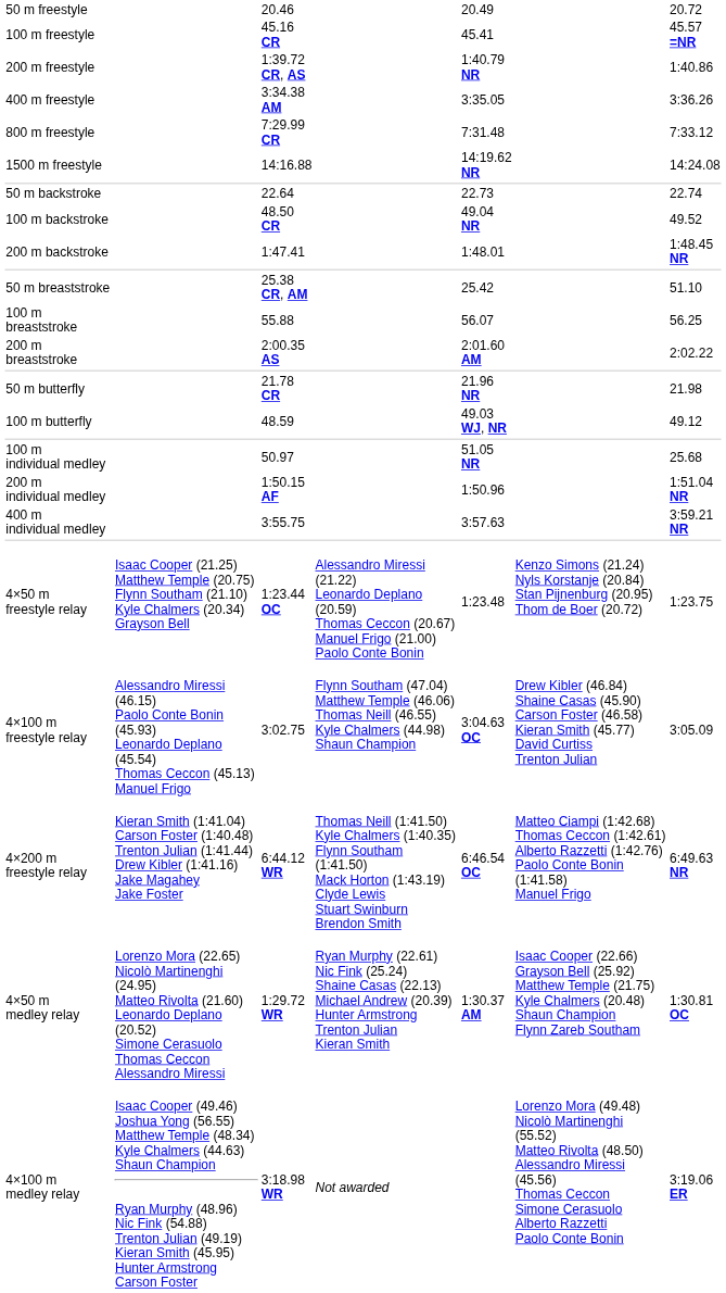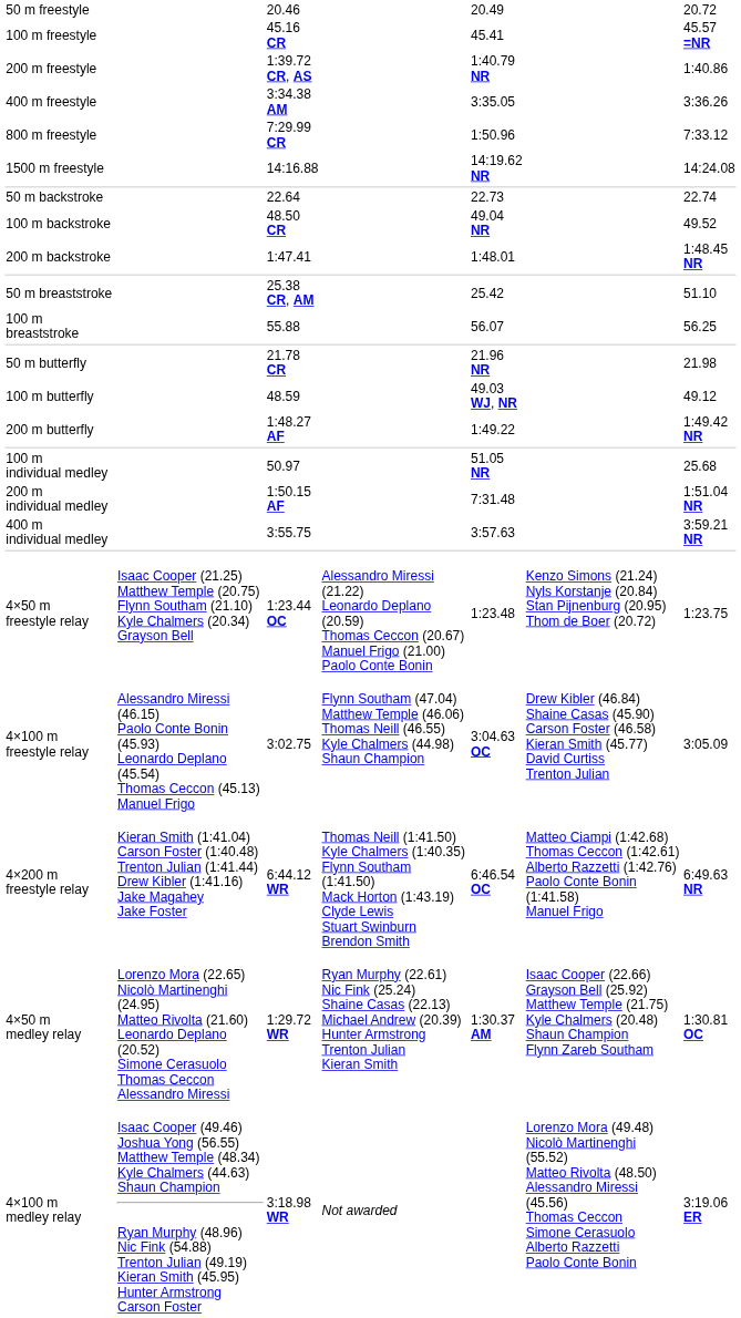 <table>
 <tr>
 <td>50 m freestyle<br></td>
 <td></td>
 <td>20.46</td>
 <td></td>
 <td>20.49</td>
 <td></td>
 <td>20.72</td>
 </tr>
 <tr>
 <td>100 m freestyle<br></td>
 <td></td>
 <td>45.16<br><strong><a href='#'>CR</a></strong></td>
 <td></td>
 <td>45.41</td>
 <td></td>
 <td>45.57<br><strong><a href='#'>=NR</a></strong></td>
 </tr>
 <tr>
 <td>200 m freestyle<br></td>
 <td></td>
 <td>1:39.72<br><strong><a href='#'>CR</a></strong>, <strong><a href='#'>AS</a></strong></td>
 <td></td>
 <td>1:40.79<br><strong><a href='#'>NR</a></strong></td>
 <td></td>
 <td>1:40.86</td>
 </tr>
 <tr>
 <td>400 m freestyle<br></td>
 <td></td>
 <td>3:34.38<br><strong><a href='#'>AM</a></strong></td>
 <td></td>
 <td>3:35.05</td>
 <td></td>
 <td>3:36.26</td>
 </tr>
 <tr>
 <td>800 m freestyle<br></td>
 <td></td>
 <td>7:29.99<br><strong><a href='#'>CR</a></strong></td>
 <td></td>
-<td>7:31.48</td>
+<td>1:50.96</td>
 <td></td>
 <td>7:33.12</td>
 </tr>
 <tr>
 <td>1500 m freestyle<br></td>
 <td></td>
 <td>14:16.88</td>
 <td></td>
 <td>14:19.62<br><strong><a href='#'>NR</a></strong></td>
 <td></td>
 <td>14:24.08</td>
 </tr>
 <tr bgcolor=#DDDDDD>
 <td colspan=7></td>
 </tr>
 <tr>
 <td>50 m backstroke<br></td>
 <td></td>
 <td>22.64</td>
 <td></td>
 <td>22.73</td>
 <td></td>
 <td>22.74</td>
 </tr>
 <tr>
 <td>100 m backstroke<br></td>
 <td></td>
 <td>48.50<br><strong><a href='#'>CR</a></strong></td>
 <td></td>
 <td>49.04<br><strong><a href='#'>NR</a></strong></td>
 <td></td>
 <td>49.52</td>
 </tr>
 <tr>
 <td>200 m backstroke<br></td>
 <td></td>
 <td>1:47.41</td>
 <td></td>
 <td>1:48.01</td>
 <td></td>
 <td>1:48.45<br><strong><a href='#'>NR</a></strong></td>
 </tr>
 <tr bgcolor=#DDDDDD>
 <td colspan=7></td>
 </tr>
 <tr>
 <td>50 m breaststroke<br></td>
 <td></td>
 <td>25.38<br><strong><a href='#'>CR</a></strong>, <strong><a href='#'>AM</a></strong></td>
 <td></td>
 <td>25.42</td>
 <td></td>
 <td>51.10</td>
 </tr>
 <tr>
 <td>100 m breaststroke<br></td>
 <td></td>
 <td>55.88</td>
 <td></td>
 <td>56.07</td>
 <td></td>
 <td>56.25</td>
 </tr>
-<tr>
-<td>200 m breaststroke<br></td>
-<td></td>
-<td>2:00.35<br><strong><a href='#'>AS</a></strong></td>
-<td></td>
-<td>2:01.60<br><strong><a href='#'>AM</a></strong></td>
-<td></td>
-<td>2:02.22</td>
-</tr>
 <tr bgcolor=#DDDDDD>
 <td colspan=7></td>
 </tr>
 <tr>
 <td>50 m butterfly<br></td>
 <td></td>
 <td>21.78<br><strong><a href='#'>CR</a></strong></td>
 <td></td>
 <td>21.96<br><strong><a href='#'>NR</a></strong></td>
 <td></td>
 <td>21.98</td>
 </tr>
 <tr>
 <td>100 m butterfly<br></td>
 <td></td>
 <td>48.59</td>
 <td></td>
 <td>49.03<br><strong><a href='#'>WJ</a></strong>, <strong><a href='#'>NR</a></strong></td>
 <td></td>
 <td>49.12</td>
 </tr>
+<tr>
+<td>200 m butterfly<br></td>
+<td></td>
+<td>1:48.27<br><strong><a href='#'>AF</a></strong></td>
+<td></td>
+<td>1:49.22</td>
+<td></td>
+<td>1:49.42<br><strong><a href='#'>NR</a></strong></td>
+</tr>
 <tr bgcolor=#DDDDDD>
 <td colspan=7></td>
 </tr>
 <tr>
 <td>100 m<br>individual medley<br></td>
 <td></td>
 <td>50.97</td>
 <td></td>
 <td>51.05<br><strong><a href='#'>NR</a></strong></td>
 <td></td>
 <td>25.68</td>
 </tr>
 <tr>
 <td>200 m<br>individual medley<br></td>
 <td></td>
 <td>1:50.15<br><strong><a href='#'>AF</a></strong></td>
 <td></td>
-<td>1:50.96</td>
+<td>7:31.48</td>
 <td></td>
 <td>1:51.04<br><strong><a href='#'>NR</a></strong></td>
 </tr>
 <tr>
 <td>400 m<br>individual medley<br></td>
 <td></td>
 <td>3:55.75</td>
 <td></td>
 <td>3:57.63</td>
 <td></td>
 <td>3:59.21<br><strong><a href='#'>NR</a></strong></td>
 </tr>
 <tr bgcolor=#DDDDDD>
 <td colspan=7></td>
 </tr>
 <tr>
 <td>4×50 m<br>freestyle relay<br></td>
 <td valign=top><br><a href='#'>Isaac Cooper</a> (21.25)<br><a href='#'>Matthew Temple</a> (20.75)<br><a href='#'>Flynn Southam</a> (21.10)<br><a href='#'>Kyle Chalmers</a> (20.34)<br><a href='#'>Grayson Bell</a></td>
 <td>1:23.44<br><strong><a href='#'>OC</a></strong></td>
 <td valign=top><br><a href='#'>Alessandro Miressi</a> (21.22)<br><a href='#'>Leonardo Deplano</a> (20.59)<br><a href='#'>Thomas Ceccon</a> (20.67)<br><a href='#'>Manuel Frigo</a> (21.00)<br><a href='#'>Paolo Conte Bonin</a></td>
 <td>1:23.48</td>
 <td valign=top><br><a href='#'>Kenzo Simons</a> (21.24)<br><a href='#'>Nyls Korstanje</a> (20.84)<br><a href='#'>Stan Pijnenburg</a> (20.95)<br><a href='#'>Thom de Boer</a> (20.72)</td>
 <td>1:23.75</td>
 </tr>
 <tr>
 <td>4×100 m<br>freestyle relay<br></td>
 <td valign=top><br><a href='#'>Alessandro Miressi</a> (46.15)<br><a href='#'>Paolo Conte Bonin</a> (45.93)<br><a href='#'>Leonardo Deplano</a> (45.54)<br><a href='#'>Thomas Ceccon</a> (45.13)<br><a href='#'>Manuel Frigo</a></td>
 <td>3:02.75<br></td>
 <td valign=top><br><a href='#'>Flynn Southam</a> (47.04)<br><a href='#'>Matthew Temple</a> (46.06)<br><a href='#'>Thomas Neill</a> (46.55)<br><a href='#'>Kyle Chalmers</a> (44.98)<br><a href='#'>Shaun Champion</a></td>
 <td>3:04.63<br><strong><a href='#'>OC</a></strong></td>
 <td valign=top><br><a href='#'>Drew Kibler</a> (46.84)<br><a href='#'>Shaine Casas</a> (45.90)<br><a href='#'>Carson Foster</a> (46.58)<br><a href='#'>Kieran Smith</a> (45.77)<br><a href='#'>David Curtiss</a><br><a href='#'>Trenton Julian</a></td>
 <td>3:05.09</td>
 </tr>
 <tr>
 <td>4×200 m<br>freestyle relay<br></td>
 <td valign=top><br><a href='#'>Kieran Smith</a> (1:41.04)<br><a href='#'>Carson Foster</a> (1:40.48)<br><a href='#'>Trenton Julian</a> (1:41.44)<br><a href='#'>Drew Kibler</a> (1:41.16)<br><a href='#'>Jake Magahey</a><br><a href='#'>Jake Foster</a></td>
 <td>6:44.12<br><strong><a href='#'>WR</a></strong></td>
 <td valign=top><br><a href='#'>Thomas Neill</a> (1:41.50)<br><a href='#'>Kyle Chalmers</a> (1:40.35)<br><a href='#'>Flynn Southam</a> (1:41.50)<br><a href='#'>Mack Horton</a> (1:43.19)<br><a href='#'>Clyde Lewis</a><br><a href='#'>Stuart Swinburn</a><br><a href='#'>Brendon Smith</a></td>
 <td>6:46.54<br><strong><a href='#'>OC</a></strong></td>
 <td valign=top><br><a href='#'>Matteo Ciampi</a> (1:42.68)<br><a href='#'>Thomas Ceccon</a> (1:42.61)<br><a href='#'>Alberto Razzetti</a> (1:42.76)<br><a href='#'>Paolo Conte Bonin</a> (1:41.58)<br><a href='#'>Manuel Frigo</a></td>
 <td>6:49.63<br><strong><a href='#'>NR</a></strong></td>
 </tr>
 <tr>
 <td>4×50 m<br>medley relay<br></td>
 <td valign=top><br><a href='#'>Lorenzo Mora</a> (22.65)<br><a href='#'>Nicolò Martinenghi</a> (24.95)<br><a href='#'>Matteo Rivolta</a> (21.60)<br><a href='#'>Leonardo Deplano</a> (20.52)<br><a href='#'>Simone Cerasuolo</a><br><a href='#'>Thomas Ceccon</a><br><a href='#'>Alessandro Miressi</a></td>
 <td>1:29.72<br><strong><a href='#'>WR</a></strong></td>
 <td valign=top><br><a href='#'>Ryan Murphy</a> (22.61)<br><a href='#'>Nic Fink</a> (25.24)<br><a href='#'>Shaine Casas</a> (22.13)<br><a href='#'>Michael Andrew</a> (20.39)<br><a href='#'>Hunter Armstrong</a><br><a href='#'>Trenton Julian</a><br><a href='#'>Kieran Smith</a></td>
 <td>1:30.37<br><strong><a href='#'>AM</a></strong></td>
 <td valign=top><br><a href='#'>Isaac Cooper</a> (22.66)<br><a href='#'>Grayson Bell</a> (25.92)<br><a href='#'>Matthew Temple</a> (21.75)<br><a href='#'>Kyle Chalmers</a> (20.48)<br><a href='#'>Shaun Champion</a><br><a href='#'>Flynn Zareb Southam</a></td>
 <td>1:30.81<br><strong><a href='#'>OC</a></strong></td>
 </tr>
 <tr>
 <td>4×100 m<br>medley relay<br></td>
 <td valign=top><br><a href='#'>Isaac Cooper</a> (49.46)<br><a href='#'>Joshua Yong</a> (56.55)<br><a href='#'>Matthew Temple</a> (48.34)<br><a href='#'>Kyle Chalmers</a> (44.63)<br><a href='#'>Shaun Champion</a><hr><br><a href='#'>Ryan Murphy</a> (48.96)<br><a href='#'>Nic Fink</a> (54.88)<br><a href='#'>Trenton Julian</a> (49.19)<br><a href='#'>Kieran Smith</a> (45.95)<br><a href='#'>Hunter Armstrong</a><br><a href='#'>Carson Foster</a></td>
 <td>3:18.98<br><strong><a href='#'>WR</a></strong></td>
 <td colspan=2><em>Not awarded</em></td>
 <td valign=top><br><a href='#'>Lorenzo Mora</a> (49.48)<br><a href='#'>Nicolò Martinenghi</a> (55.52)<br><a href='#'>Matteo Rivolta</a> (48.50)<br><a href='#'>Alessandro Miressi</a> (45.56)<br><a href='#'>Thomas Ceccon</a><br><a href='#'>Simone Cerasuolo</a><br><a href='#'>Alberto Razzetti</a><br><a href='#'>Paolo Conte Bonin</a></td>
 <td>3:19.06<br><strong><a href='#'>ER</a></strong></td>
 </tr>
 </table>
